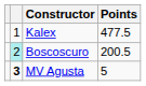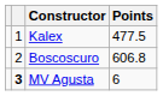 <table class="wikitable" style="font-size: 85%;">
 <tr>
 <th></th>
 <th></th>
 <th>Constructor</th>
 <th>Points</th>
 </tr>
 <tr>
 <td></td>
 <td align=center>1</td>
 <td> <a href='#'>Kalex</a></td>
 <td align=left>477.5</td>
 </tr>
 <tr>
 <td></td>
-<td align=center style="background: paleturquoise;">2</td>
+<td align=center>2</td>
 <td> <a href='#'>Boscoscuro</a></td>
-<td align=left>200.5</td>
+<td align=left>606.8</td>
 </tr>
 <tr>
 <td></td>
 <td align=center><strong>3</strong></td>
 <td> <a href='#'>MV Agusta</a></td>
-<td align=left>5</td>
+<td align=left>6</td>
 </tr>
 </table>
